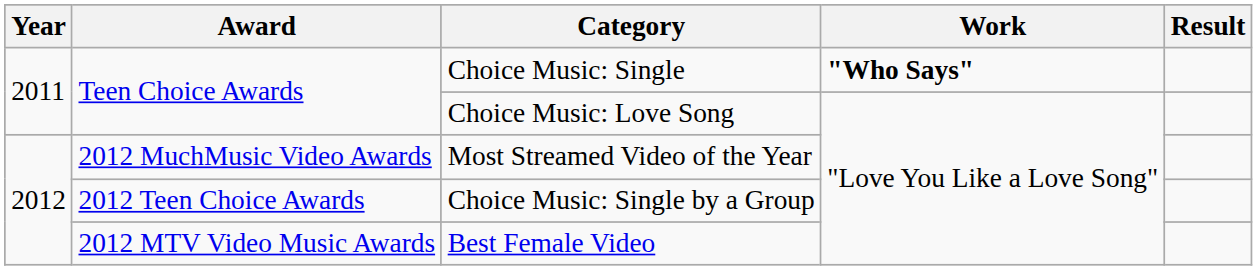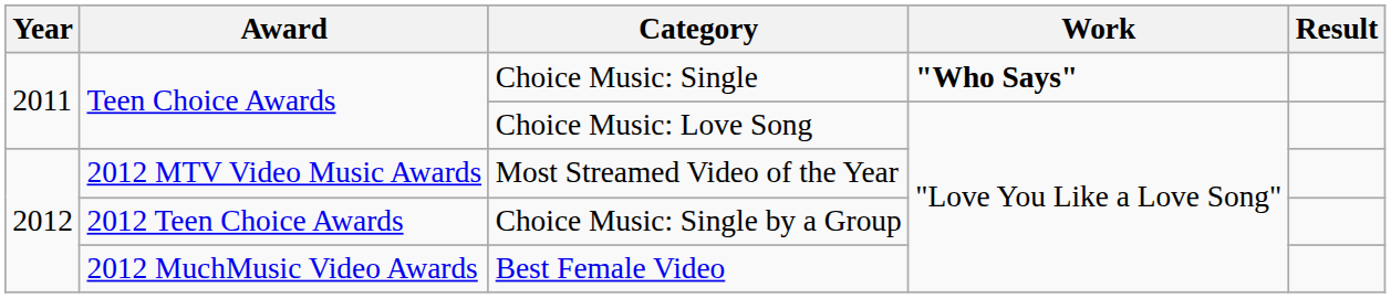 <table class="wikitable">
 <tr>
 <th scope="col">Year</th>
 <th scope="col">Award</th>
 <th scope="col">Category</th>
 <th scope="col">Work</th>
 <th scope="col">Result</th>
 </tr>
 <tr>
 <td rowspan="2">2011</td>
 <td rowspan="2"><a href='#'>Teen Choice Awards</a></td>
 <td>Choice Music: Single</td>
 <td><strong>"Who Says"</strong></td>
 <td></td>
 </tr>
 <tr>
 <td>Choice Music: Love Song</td>
 <td rowspan="4">"Love You Like a Love Song"</td>
 <td></td>
 </tr>
 <tr>
 <td rowspan="3">2012</td>
-<td><a href='#'>2012 MuchMusic Video Awards</a></td>
+<td><a href='#'>2012 MTV Video Music Awards</a></td>
 <td>Most Streamed Video of the Year</td>
 <td></td>
 </tr>
 <tr>
 <td><a href='#'>2012 Teen Choice Awards</a></td>
 <td>Choice Music: Single by a Group</td>
 <td></td>
 </tr>
 <tr>
-<td><a href='#'>2012 MTV Video Music Awards</a></td>
+<td><a href='#'>2012 MuchMusic Video Awards</a></td>
 <td><a href='#'>Best Female Video</a></td>
 <td></td>
 </tr>
 </table>
